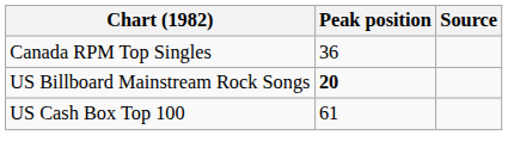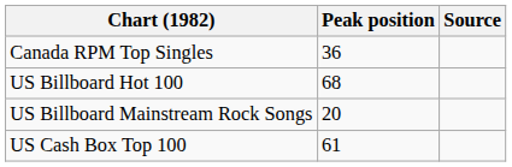 <table class="wikitable sortable">
 <tr>
 <th>Chart (1982)</th>
 <th>Peak position</th>
 <th>Source</th>
 </tr>
 <tr>
 <td>Canada RPM Top Singles</td>
 <td>36</td>
 <td></td>
 </tr>
 <tr>
+<td>US Billboard Hot 100</td>
+<td>68</td>
+<td></td>
+</tr>
+<tr>
 <td>US Billboard Mainstream Rock Songs</td>
-<td><strong>20</strong></td>
+<td>20</td>
 <td></td>
 </tr>
 <tr>
 <td>US Cash Box Top 100</td>
 <td>61</td>
 <td></td>
 </tr>
 </table>
